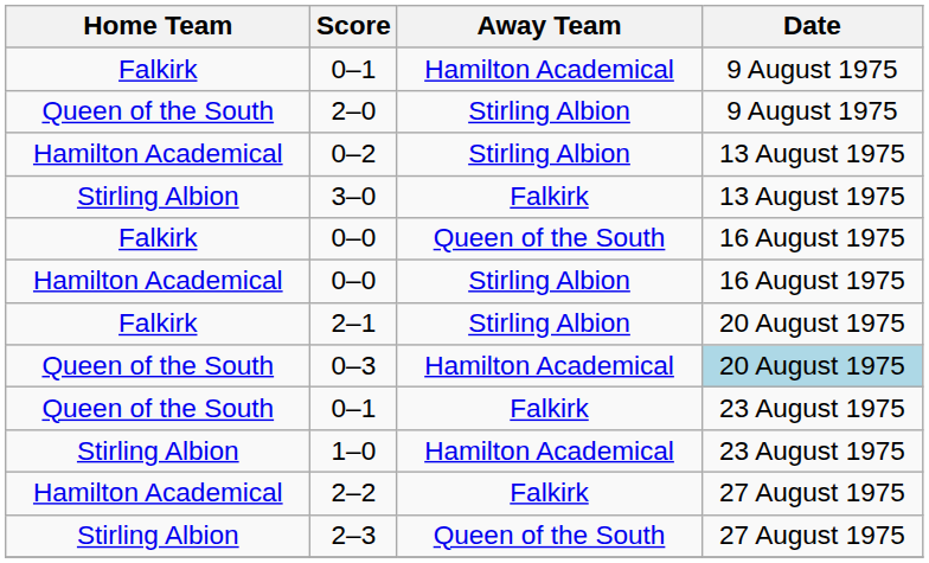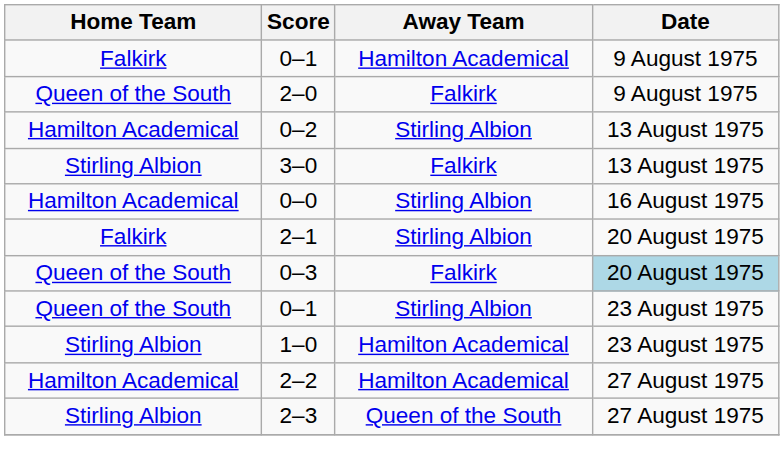 <table class="wikitable" style="text-align:center;">
 <tr>
 <th width=175>Home Team</th>
 <th width=20>Score</th>
 <th width=175>Away Team</th>
 <th width= 125>Date</th>
 </tr>
 <tr>
 <td><a href='#'>Falkirk</a></td>
 <td>0–1</td>
 <td><a href='#'>Hamilton Academical</a></td>
 <td>9 August 1975</td>
 </tr>
 <tr>
 <td><a href='#'>Queen of the South</a></td>
 <td>2–0</td>
-<td><a href='#'>Stirling Albion</a></td>
+<td><a href='#'>Falkirk</a></td>
 <td>9 August 1975</td>
 </tr>
 <tr>
 <td><a href='#'>Hamilton Academical</a></td>
 <td>0–2</td>
 <td><a href='#'>Stirling Albion</a></td>
 <td>13 August 1975</td>
 </tr>
 <tr>
 <td><a href='#'>Stirling Albion</a></td>
 <td>3–0</td>
 <td><a href='#'>Falkirk</a></td>
 <td>13 August 1975</td>
-</tr>
-<tr>
-<td><a href='#'>Falkirk</a></td>
-<td>0–0</td>
-<td><a href='#'>Queen of the South</a></td>
-<td>16 August 1975</td>
 </tr>
 <tr>
 <td><a href='#'>Hamilton Academical</a></td>
 <td>0–0</td>
 <td><a href='#'>Stirling Albion</a></td>
 <td>16 August 1975</td>
 </tr>
 <tr>
 <td><a href='#'>Falkirk</a></td>
 <td>2–1</td>
 <td><a href='#'>Stirling Albion</a></td>
 <td>20 August 1975</td>
 </tr>
 <tr>
 <td><a href='#'>Queen of the South</a></td>
 <td>0–3</td>
-<td><a href='#'>Hamilton Academical</a></td>
+<td><a href='#'>Falkirk</a></td>
 <td style="background: lightblue;">20 August 1975</td>
 </tr>
 <tr>
 <td><a href='#'>Queen of the South</a></td>
 <td>0–1</td>
-<td><a href='#'>Falkirk</a></td>
+<td><a href='#'>Stirling Albion</a></td>
 <td>23 August 1975</td>
 </tr>
 <tr>
 <td><a href='#'>Stirling Albion</a></td>
 <td>1–0</td>
 <td><a href='#'>Hamilton Academical</a></td>
 <td>23 August 1975</td>
 </tr>
 <tr>
 <td><a href='#'>Hamilton Academical</a></td>
 <td>2–2</td>
-<td><a href='#'>Falkirk</a></td>
+<td><a href='#'>Hamilton Academical</a></td>
 <td>27 August 1975</td>
 </tr>
 <tr>
 <td><a href='#'>Stirling Albion</a></td>
 <td>2–3</td>
 <td><a href='#'>Queen of the South</a></td>
 <td>27 August 1975</td>
 </tr>
 <tr>
 </tr>
 </table>
